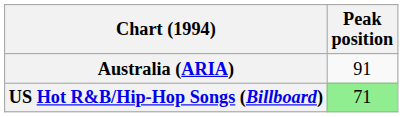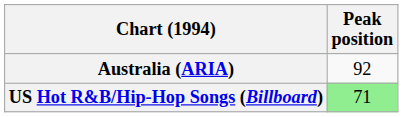 <table class="wikitable sortable plainrowheaders" style="text-align:center">
 <tr>
 <th scope="col">Chart (1994)</th>
 <th scope="col">Peak<br>position</th>
 </tr>
 <tr>
 <th scope="row">Australia (<a href='#'>ARIA</a>)</th>
-<td>91</td>
+<td>92</td>
 </tr>
 <tr>
 <th scope="row">US <a href='#'>Hot R&B/Hip-Hop Songs</a> (<em><a href='#'>Billboard</a></em>)</th>
 <td style="background: lightgreen;">71</td>
 </tr>
 </table>
